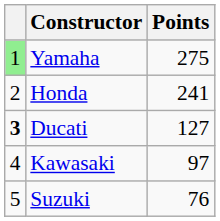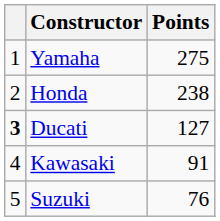 <table class="wikitable" style="font-size: 95%;">
 <tr>
 <th></th>
 <th>Constructor</th>
 <th>Points</th>
 </tr>
 <tr>
-<td align=center style="background: lightgreen;">1</td>
+<td align=center>1</td>
 <td> <a href='#'>Yamaha</a></td>
 <td align=right>275</td>
 </tr>
 <tr>
 <td align=center>2</td>
 <td> <a href='#'>Honda</a></td>
-<td align=right>241</td>
+<td align=right>238</td>
 </tr>
 <tr>
 <td align=center><strong>3</strong></td>
 <td> <a href='#'>Ducati</a></td>
 <td align=right>127</td>
 </tr>
 <tr>
 <td align=center>4</td>
 <td> <a href='#'>Kawasaki</a></td>
-<td align=right>97</td>
+<td align=right>91</td>
 </tr>
 <tr>
 <td align=center>5</td>
 <td> <a href='#'>Suzuki</a></td>
 <td align=right>76</td>
 </tr>
 </table>
